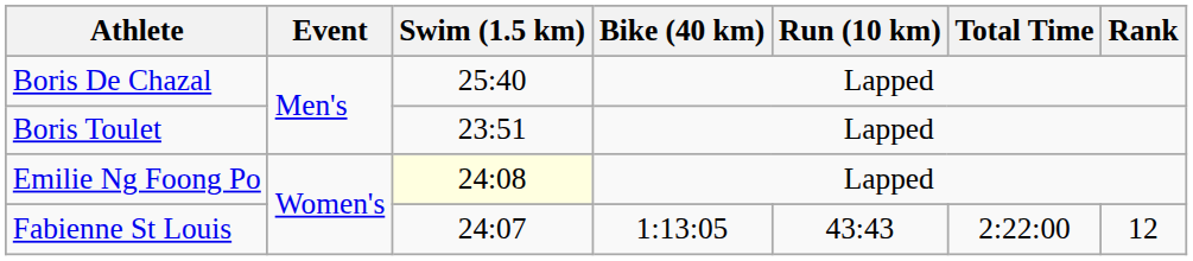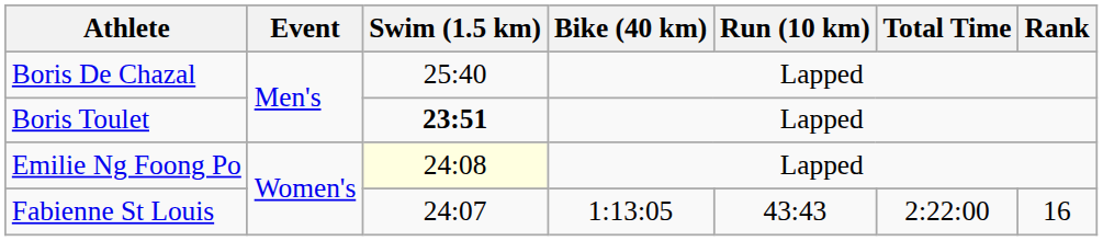 <table class="wikitable" style="font-size:90%">
 <tr>
 <th>Athlete</th>
 <th>Event</th>
 <th>Swim (1.5 km)</th>
 <th>Bike (40 km)</th>
 <th>Run (10 km)</th>
 <th>Total Time</th>
 <th>Rank</th>
 </tr>
 <tr align=center>
 <td align=left><a href='#'>Boris De Chazal</a></td>
 <td align=left rowspan=2><a href='#'>Men's</a></td>
 <td>25:40</td>
 <td colspan=4>Lapped</td>
 </tr>
 <tr align=center>
 <td align=left><a href='#'>Boris Toulet</a></td>
-<td>23:51</td>
+<td><strong>23:51</strong></td>
 <td colspan=4>Lapped</td>
 </tr>
 <tr align=center>
 <td align=left><a href='#'>Emilie Ng Foong Po</a></td>
 <td align=left rowspan=3><a href='#'>Women's</a></td>
 <td style="background: lightyellow;">24:08</td>
 <td colspan=4>Lapped</td>
 </tr>
 <tr align=center>
 <td align=left><a href='#'>Fabienne St Louis</a></td>
 <td>24:07</td>
 <td>1:13:05</td>
 <td>43:43</td>
 <td>2:22:00</td>
-<td>12</td>
+<td>16</td>
 </tr>
 </table>
